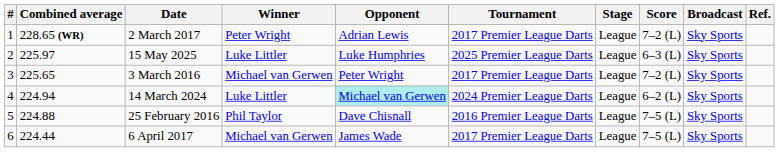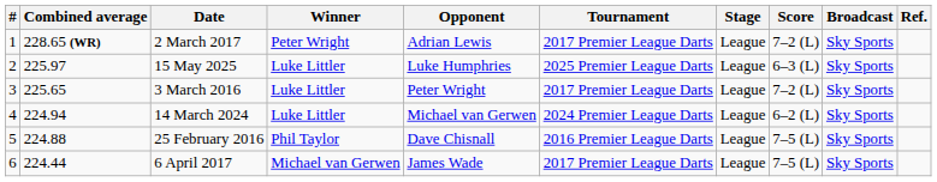 <table class="wikitable">
 <tr>
 <th>#</th>
 <th>Combined average</th>
 <th>Date</th>
 <th>Winner </th>
 <th>Opponent </th>
 <th>Tournament</th>
 <th>Stage</th>
 <th>Score</th>
 <th>Broadcast</th>
 <th>Ref.</th>
 </tr>
 <tr>
 <td>1</td>
 <td>228.65 <strong><small>(WR)</small></strong></td>
 <td>2 March 2017</td>
 <td> <a href='#'>Peter Wright</a> </td>
 <td> <a href='#'>Adrian Lewis</a> </td>
 <td><a href='#'>2017 Premier League Darts</a></td>
 <td>League</td>
 <td>7–2 (L)</td>
 <td><a href='#'>Sky Sports</a></td>
 <td></td>
 </tr>
 <tr>
 <td>2</td>
 <td>225.97</td>
 <td>15 May 2025</td>
 <td> <a href='#'>Luke Littler</a> </td>
 <td> <a href='#'>Luke Humphries</a> </td>
 <td><a href='#'>2025 Premier League Darts</a></td>
 <td>League</td>
 <td>6–3 (L)</td>
 <td><a href='#'>Sky Sports</a></td>
 <td></td>
 </tr>
 <tr>
 <td>3</td>
 <td>225.65</td>
 <td>3 March 2016</td>
-<td> <a href='#'>Michael van Gerwen</a> </td>
+<td> <a href='#'>Luke Littler</a> </td>
 <td> <a href='#'>Peter Wright</a> </td>
 <td><a href='#'>2017 Premier League Darts</a></td>
 <td>League</td>
 <td>7–2 (L)</td>
 <td><a href='#'>Sky Sports</a></td>
 <td></td>
 </tr>
 <tr>
 <td>4</td>
 <td>224.94</td>
 <td>14 March 2024</td>
 <td> <a href='#'>Luke Littler</a> </td>
-<td style="background: paleturquoise;"> <a href='#'>Michael van Gerwen</a> </td>
+<td> <a href='#'>Michael van Gerwen</a> </td>
 <td><a href='#'>2024 Premier League Darts</a></td>
 <td>League</td>
 <td>6–2 (L)</td>
 <td><a href='#'>Sky Sports</a></td>
 <td></td>
 </tr>
 <tr>
 <td>5</td>
 <td>224.88</td>
 <td>25 February 2016</td>
 <td> <a href='#'>Phil Taylor</a> </td>
 <td> <a href='#'>Dave Chisnall</a> </td>
 <td><a href='#'>2016 Premier League Darts</a></td>
 <td>League</td>
 <td>7–5 (L)</td>
 <td><a href='#'>Sky Sports</a></td>
 <td></td>
 </tr>
 <tr>
 <td>6</td>
 <td>224.44</td>
 <td>6 April 2017</td>
 <td> <a href='#'>Michael van Gerwen</a> </td>
 <td> <a href='#'>James Wade</a> </td>
 <td><a href='#'>2017 Premier League Darts</a></td>
 <td>League</td>
 <td>7–5 (L)</td>
 <td><a href='#'>Sky Sports</a></td>
 <td></td>
 </tr>
 </table>
